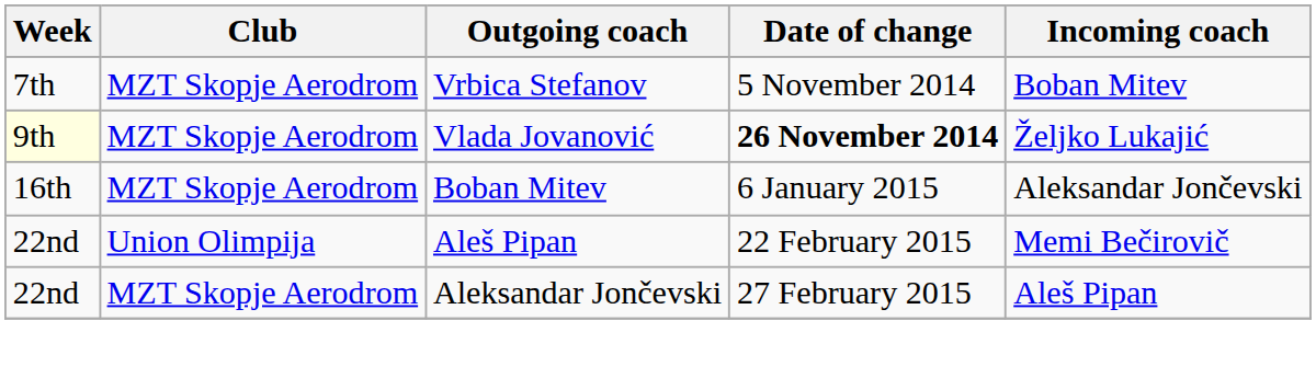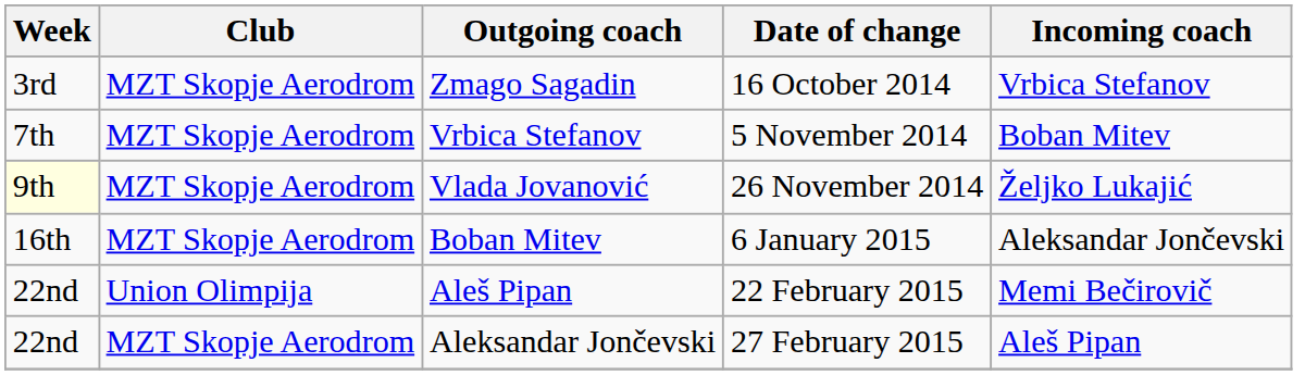 <table class="wikitable">
 <tr>
 <th>Week</th>
 <th>Club</th>
 <th>Outgoing coach</th>
 <th>Date of change</th>
 <th>Incoming coach</th>
+</tr>
+<tr>
+<td>3rd</td>
+<td><a href='#'>MZT Skopje Aerodrom</a></td>
+<td> <a href='#'>Zmago Sagadin</a></td>
+<td>16 October 2014</td>
+<td> <a href='#'>Vrbica Stefanov</a></td>
 </tr>
 <tr>
 <td>7th</td>
 <td><a href='#'>MZT Skopje Aerodrom</a></td>
 <td> <a href='#'>Vrbica Stefanov</a></td>
 <td>5 November 2014</td>
 <td> <a href='#'>Boban Mitev</a></td>
 </tr>
 <tr>
 <td style="background: lightyellow;">9th</td>
 <td><a href='#'>MZT Skopje Aerodrom</a></td>
 <td> <a href='#'>Vlada Jovanović</a></td>
-<td><strong>26 November 2014</strong></td>
+<td>26 November 2014</td>
 <td> <a href='#'>Željko Lukajić</a></td>
 </tr>
 <tr>
 <td>16th</td>
 <td><a href='#'>MZT Skopje Aerodrom</a></td>
 <td> <a href='#'>Boban Mitev</a></td>
 <td>6 January 2015</td>
 <td> Aleksandar Jončevski</td>
 </tr>
 <tr>
 <td>22nd</td>
 <td><a href='#'>Union Olimpija</a></td>
 <td> <a href='#'>Aleš Pipan</a></td>
 <td>22 February 2015</td>
 <td> <a href='#'>Memi Bečirovič</a></td>
 </tr>
 <tr>
 <td>22nd</td>
 <td><a href='#'>MZT Skopje Aerodrom</a></td>
 <td> Aleksandar Jončevski</td>
 <td>27 February 2015</td>
 <td> <a href='#'>Aleš Pipan</a></td>
 </tr>
 <tr>
 </tr>
 </table>
